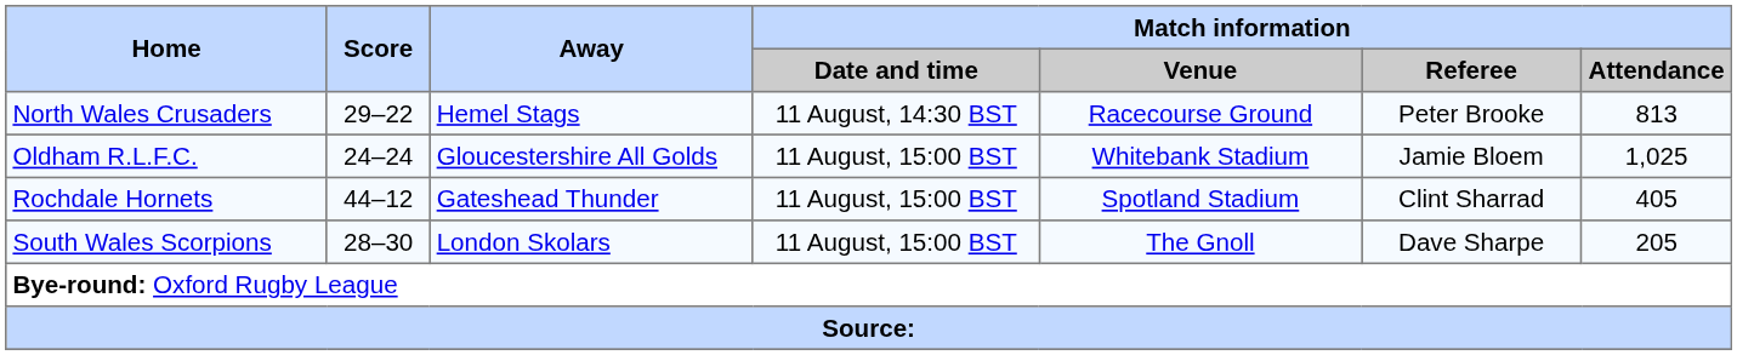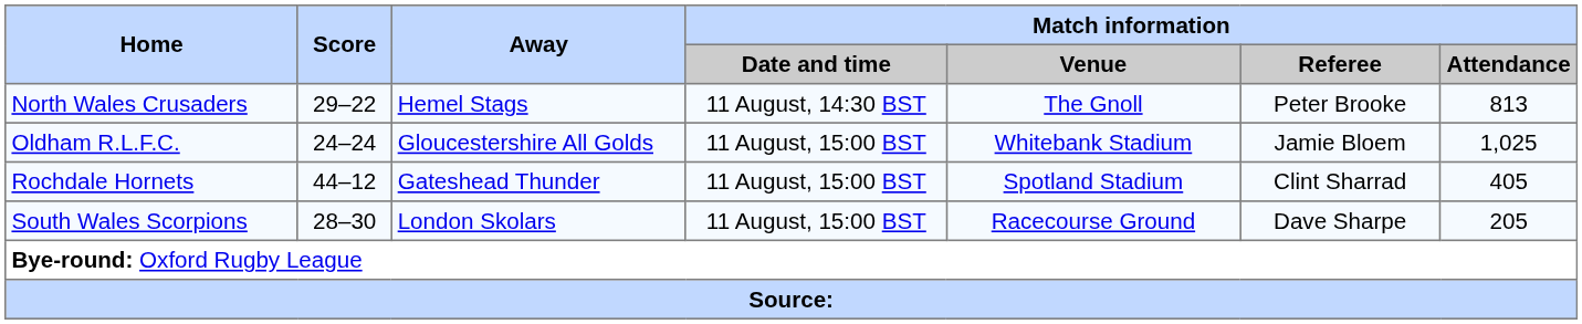 <table border=1 style="border-collapse:collapse; font-size:80%; text-align:center;" cellpadding=3 cellspacing=0 width=100%>
 <tr bgcolor=#C1D8FF>
 <th rowspan=2 width=19%>Home</th>
 <th rowspan=2 width=6%>Score</th>
 <th rowspan=2 width=19%>Away</th>
 <th colspan=6>Match information</th>
 </tr>
 <tr bgcolor=#CCCCCC>
 <th width=17%>Date and time</th>
 <th width=19%>Venue</th>
 <th width=13%>Referee</th>
 <th width=7%>Attendance</th>
 </tr>
 <tr bgcolor=#F5FAFF>
 <td align=left> <a href='#'>North Wales Crusaders</a></td>
 <td>29–22</td>
 <td align=left> <a href='#'>Hemel Stags</a></td>
 <td>11 August, 14:30 <a href='#'>BST</a></td>
-<td><a href='#'>Racecourse Ground</a></td>
+<td><a href='#'>The Gnoll</a></td>
 <td>Peter Brooke</td>
 <td>813</td>
 </tr>
 <tr bgcolor=#F5FAFF>
 <td align=left> <a href='#'>Oldham R.L.F.C.</a></td>
 <td>24–24</td>
 <td align=left> <a href='#'>Gloucestershire All Golds</a></td>
 <td>11 August, 15:00 <a href='#'>BST</a></td>
 <td><a href='#'>Whitebank Stadium</a></td>
 <td>Jamie Bloem</td>
 <td>1,025</td>
 </tr>
 <tr bgcolor=#F5FAFF>
 <td align=left> <a href='#'>Rochdale Hornets</a></td>
 <td>44–12</td>
 <td align=left> <a href='#'>Gateshead Thunder</a></td>
 <td>11 August, 15:00 <a href='#'>BST</a></td>
 <td><a href='#'>Spotland Stadium</a></td>
 <td>Clint Sharrad</td>
 <td>405</td>
 </tr>
 <tr bgcolor=#F5FAFF>
 <td align=left> <a href='#'>South Wales Scorpions</a></td>
 <td>28–30</td>
 <td align=left> <a href='#'>London Skolars</a></td>
 <td>11 August, 15:00 <a href='#'>BST</a></td>
-<td><a href='#'>The Gnoll</a></td>
+<td><a href='#'>Racecourse Ground</a></td>
 <td>Dave Sharpe</td>
 <td>205</td>
 </tr>
 <tr>
 <td colspan="7" align="left"><strong>Bye-round:</strong>  <a href='#'>Oxford Rugby League</a></td>
 </tr>
 <tr bgcolor=#C1D8FF>
 <th colspan=12>Source:</th>
 </tr>
 </table>
